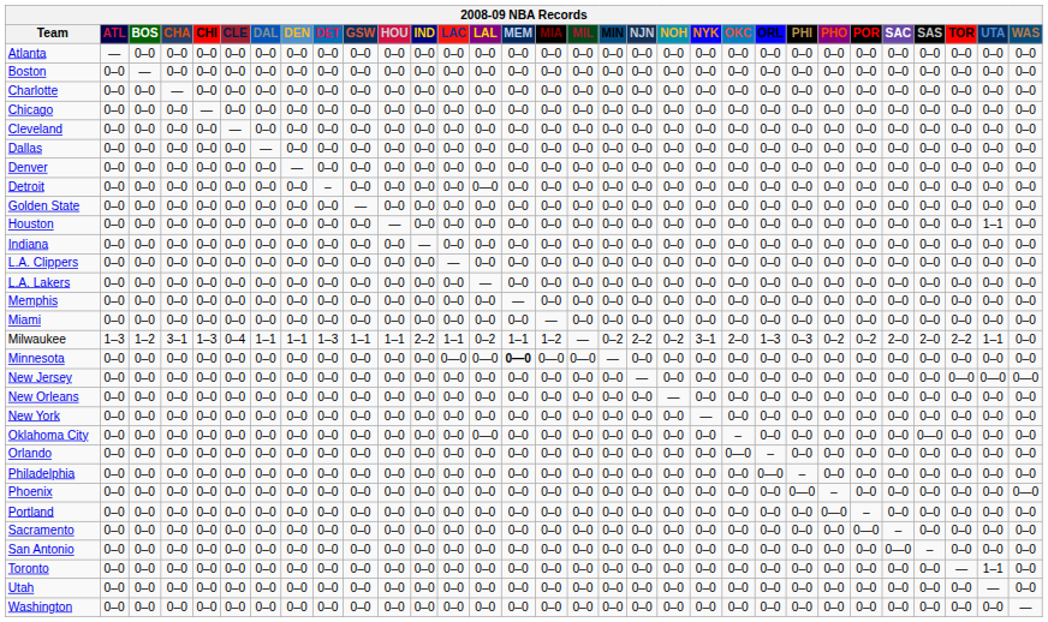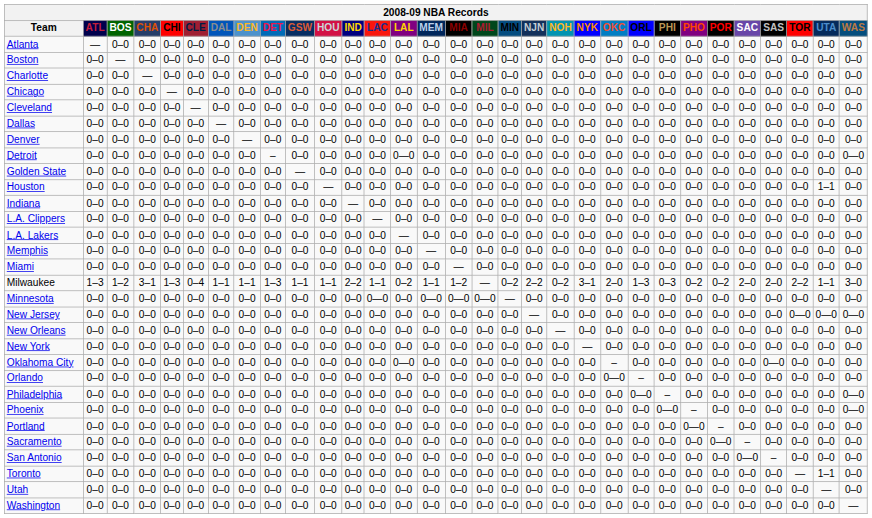 <table class="wikitable" style="font-size:86%; text-align:center;">
 <tr>
 <th colspan=31>2008-09 NBA Records</th>
 </tr>
 <tr>
 <th width=100>Team</th>
 <th style="background:#00004d;color:#C41E3a;width=35">ATL</th>
 <th style="background:#006400;color:#FFFFFF;width=35">BOS</th>
 <th style="background:#253E6A;color:#DF5106;width=35">CHA</th>
 <th style="background:#FF0000;color:#000000;width=35">CHI</th>
 <th style="background:#9F1F32;color:#001D43;width=35">CLE</th>
 <th style="background:#0055BA;color:#898D8F;width=35">DAL</th>
 <th style="background:#4C92CC;color:#FDB827;width=35">DEN</th>
 <th style="background:#006BB7;color:#ED164B;width=35">DET</th>
 <th style="background:#072E63;color:#DC5A34;width=35">GSW</th>
 <th style="background:#D31145;color:#CBD4D8;width=35">HOU</th>
 <th style="background:#000080;color:#FFD700;width=35">IND</th>
 <th style="background:#F9160D;color:#1A2E8B;width=35">LAC</th>
 <th style="background:#800080;color:#FFD700;width=35">LAL</th>
 <th style="background:#00265B;color:#BAD1EB;width=35">MEM</th>
 <th style="background:#000000;color:#8B0000;width=35">MIA</th>
 <th style="background:#00471B;color:#AC1A2F;width=35">MIL</th>
 <th style="background:#044D80;color:#000000;width=35">MIN</th>
 <th style="background:#12305B;color:#C4CED4;width=35">NJN</th>
 <th style="background:#0093B1;color:#FDB827;width=35">NOH</th>
 <th style="background:#0000FF;color:#FF8C00;width=35">NYK</th>
 <th style="background:#007DC3;color:#F05033;width=35">OKC</th>
 <th style="background:#0000FF;color:#000000;width=35">ORL</th>
 <th style="background:#000000;color:#BB9754;width=35">PHI</th>
 <th style="background:#800080;color:#FF4500;width=35">PHO</th>
 <th style="background:#000000;color:#FF0000;width=35">POR</th>
 <th style="background:#6846A8;color:#FFFFFF;width=35">SAC</th>
 <th style="background:#000000;color:#C0C0C0;width=35">SAS</th>
 <th style="background:#FF0000;color:#000000;width=35">TOR</th>
 <th style="background:#042A5C;color:#4C8ECC;width=35">UTA</th>
 <th style="background:#044D7D;color:#BC7A44;width=35">WAS</th>
 </tr>
 <tr>
 <td style="text-align:left;"><a href='#'>Atlanta</a></td>
 <td>—</td>
 <td>0–0</td>
 <td>0–0</td>
 <td>0–0</td>
 <td>0–0</td>
 <td>0–0</td>
 <td>0–0</td>
 <td>0–0</td>
 <td>0–0</td>
 <td>0–0</td>
 <td>0–0</td>
 <td>0–0</td>
 <td>0–0</td>
 <td>0–0</td>
 <td>0–0</td>
 <td>0–0</td>
 <td>0–0</td>
 <td>0–0</td>
 <td>0–0</td>
 <td>0–0</td>
 <td>0–0</td>
 <td>0–0</td>
 <td>0–0</td>
 <td>0–0</td>
 <td>0–0</td>
 <td>0–0</td>
 <td>0–0</td>
 <td>0–0</td>
 <td>0–0</td>
 <td>0–0</td>
 </tr>
 <tr>
 <td style="text-align:left;"><a href='#'>Boston</a></td>
 <td>0–0</td>
 <td>—</td>
 <td>0–0</td>
 <td>0–0</td>
 <td>0–0</td>
 <td>0–0</td>
 <td>0–0</td>
 <td>0–0</td>
 <td>0–0</td>
 <td>0–0</td>
 <td>0–0</td>
 <td>0–0</td>
 <td>0–0</td>
 <td>0–0</td>
 <td>0–0</td>
 <td>0–0</td>
 <td>0–0</td>
 <td>0–0</td>
 <td>0–0</td>
 <td>0–0</td>
 <td>0–0</td>
 <td>0–0</td>
 <td>0–0</td>
 <td>0–0</td>
 <td>0–0</td>
 <td>0–0</td>
 <td>0–0</td>
 <td>0–0</td>
 <td>0–0</td>
 <td>0–0</td>
 </tr>
 <tr>
 <td style="text-align:left;"><a href='#'>Charlotte</a></td>
 <td>0–0</td>
 <td>0–0</td>
 <td>—</td>
 <td>0–0</td>
 <td>0–0</td>
 <td>0–0</td>
 <td>0–0</td>
 <td>0–0</td>
 <td>0–0</td>
 <td>0–0</td>
 <td>0–0</td>
 <td>0–0</td>
 <td>0–0</td>
 <td>0–0</td>
 <td>0–0</td>
 <td>0–0</td>
 <td>0–0</td>
 <td>0–0</td>
 <td>0–0</td>
 <td>0–0</td>
 <td>0–0</td>
 <td>0–0</td>
 <td>0–0</td>
 <td>0–0</td>
 <td>0–0</td>
 <td>0–0</td>
 <td>0–0</td>
 <td>0–0</td>
 <td>0–0</td>
 <td>0–0</td>
 </tr>
 <tr>
 <td style="text-align:left;"><a href='#'>Chicago</a></td>
 <td>0–0</td>
 <td>0–0</td>
 <td>0–0</td>
 <td>—</td>
 <td>0–0</td>
 <td>0–0</td>
 <td>0–0</td>
 <td>0–0</td>
 <td>0–0</td>
 <td>0–0</td>
 <td>0–0</td>
 <td>0–0</td>
 <td>0–0</td>
 <td>0–0</td>
 <td>0–0</td>
 <td>0–0</td>
 <td>0–0</td>
 <td>0–0</td>
 <td>0–0</td>
 <td>0–0</td>
 <td>0–0</td>
 <td>0–0</td>
 <td>0–0</td>
 <td>0–0</td>
 <td>0–0</td>
 <td>0–0</td>
 <td>0–0</td>
 <td>0–0</td>
 <td>0–0</td>
 <td>0–0</td>
 </tr>
 <tr>
 <td style="text-align:left;"><a href='#'>Cleveland</a></td>
 <td>0–0</td>
 <td>0–0</td>
 <td>0–0</td>
 <td>0–0</td>
 <td>—</td>
 <td>0–0</td>
 <td>0–0</td>
 <td>0–0</td>
 <td>0–0</td>
 <td>0–0</td>
 <td>0–0</td>
 <td>0–0</td>
 <td>0–0</td>
 <td>0–0</td>
 <td>0–0</td>
 <td>0–0</td>
 <td>0–0</td>
 <td>0–0</td>
 <td>0–0</td>
 <td>0–0</td>
 <td>0–0</td>
 <td>0–0</td>
 <td>0–0</td>
 <td>0–0</td>
 <td>0–0</td>
 <td>0–0</td>
 <td>0–0</td>
 <td>0–0</td>
 <td>0–0</td>
 <td>0–0</td>
 </tr>
 <tr>
 <td style="text-align:left;"><a href='#'>Dallas</a></td>
 <td>0–0</td>
 <td>0–0</td>
 <td>0–0</td>
 <td>0–0</td>
 <td>0–0</td>
 <td>—</td>
 <td>0–0</td>
 <td>0–0</td>
 <td>0–0</td>
 <td>0–0</td>
 <td>0–0</td>
 <td>0–0</td>
 <td>0–0</td>
 <td>0–0</td>
 <td>0–0</td>
 <td>0–0</td>
 <td>0–0</td>
 <td>0–0</td>
 <td>0–0</td>
 <td>0–0</td>
 <td>0–0</td>
 <td>0–0</td>
 <td>0–0</td>
 <td>0–0</td>
 <td>0–0</td>
 <td>0–0</td>
 <td>0–0</td>
 <td>0–0</td>
 <td>0–0</td>
 <td>0–0</td>
 </tr>
 <tr>
 <td style="text-align:left;"><a href='#'>Denver</a></td>
 <td>0–0</td>
 <td>0–0</td>
 <td>0–0</td>
 <td>0–0</td>
 <td>0–0</td>
 <td>0–0</td>
 <td>—</td>
 <td>0–0</td>
 <td>0–0</td>
 <td>0–0</td>
 <td>0–0</td>
 <td>0–0</td>
 <td>0–0</td>
 <td>0–0</td>
 <td>0–0</td>
 <td>0–0</td>
 <td>0–0</td>
 <td>0–0</td>
 <td>0–0</td>
 <td>0–0</td>
 <td>0–0</td>
 <td>0–0</td>
 <td>0–0</td>
 <td>0–0</td>
 <td>0–0</td>
 <td>0–0</td>
 <td>0–0</td>
 <td>0–0</td>
 <td>0–0</td>
 <td>0–0</td>
 </tr>
 <tr>
 <td style="text-align:left;"><a href='#'>Detroit</a></td>
 <td>0–0</td>
 <td>0–0</td>
 <td>0–0</td>
 <td>0–0</td>
 <td>0–0</td>
 <td>0–0</td>
 <td>0–0</td>
 <td>–</td>
 <td>0–0</td>
 <td>0–0</td>
 <td>0–0</td>
 <td>0–0</td>
 <td>0—0</td>
 <td>0–0</td>
 <td>0–0</td>
 <td>0–0</td>
 <td>0–0</td>
 <td>0–0</td>
 <td>0–0</td>
 <td>0–0</td>
 <td>0–0</td>
 <td>0–0</td>
 <td>0–0</td>
 <td>0–0</td>
 <td>0–0</td>
 <td>0–0</td>
 <td>0–0</td>
 <td>0–0</td>
 <td>0–0</td>
-<td>0–0</td>
+<td>0—0</td>
 </tr>
 <tr>
 <td style="text-align:left;"><a href='#'>Golden State</a></td>
 <td>0–0</td>
 <td>0–0</td>
 <td>0–0</td>
 <td>0–0</td>
 <td>0–0</td>
 <td>0–0</td>
 <td>0–0</td>
 <td>0–0</td>
 <td>—</td>
 <td>0–0</td>
 <td>0–0</td>
 <td>0–0</td>
 <td>0–0</td>
 <td>0–0</td>
 <td>0–0</td>
 <td>0–0</td>
 <td>0–0</td>
 <td>0–0</td>
 <td>0–0</td>
 <td>0–0</td>
 <td>0–0</td>
 <td>0–0</td>
 <td>0–0</td>
 <td>0–0</td>
 <td>0–0</td>
 <td>0–0</td>
 <td>0–0</td>
 <td>0–0</td>
 <td>0–0</td>
 <td>0–0</td>
 </tr>
 <tr>
 <td style="text-align:left;"><a href='#'>Houston</a></td>
 <td>0–0</td>
 <td>0–0</td>
 <td>0–0</td>
 <td>0–0</td>
 <td>0–0</td>
 <td>0–0</td>
 <td>0–0</td>
 <td>0–0</td>
 <td>0–0</td>
 <td>—</td>
 <td>0–0</td>
 <td>0–0</td>
 <td>0–0</td>
 <td>0–0</td>
 <td>0–0</td>
 <td>0–0</td>
 <td>0–0</td>
 <td>0–0</td>
 <td>0–0</td>
 <td>0–0</td>
 <td>0–0</td>
 <td>0–0</td>
 <td>0–0</td>
 <td>0–0</td>
 <td>0–0</td>
 <td>0–0</td>
 <td>0–0</td>
 <td>0–0</td>
 <td>1–1</td>
 <td>0–0</td>
 </tr>
 <tr>
 <td style="text-align:left;"><a href='#'>Indiana</a></td>
 <td>0–0</td>
 <td>0–0</td>
 <td>0–0</td>
 <td>0–0</td>
 <td>0–0</td>
 <td>0–0</td>
 <td>0–0</td>
 <td>0–0</td>
 <td>0–0</td>
 <td>0–0</td>
 <td>—</td>
 <td>0–0</td>
 <td>0–0</td>
 <td>0–0</td>
 <td>0–0</td>
 <td>0–0</td>
 <td>0–0</td>
 <td>0–0</td>
 <td>0–0</td>
 <td>0–0</td>
 <td>0–0</td>
 <td>0–0</td>
 <td>0–0</td>
 <td>0–0</td>
 <td>0–0</td>
 <td>0–0</td>
 <td>0–0</td>
 <td>0–0</td>
 <td>0–0</td>
 <td>0–0</td>
 </tr>
 <tr>
 <td style="text-align:left;"><a href='#'>L.A. Clippers</a></td>
 <td>0–0</td>
 <td>0–0</td>
 <td>0–0</td>
 <td>0–0</td>
 <td>0–0</td>
 <td>0–0</td>
 <td>0–0</td>
 <td>0–0</td>
 <td>0–0</td>
 <td>0–0</td>
 <td>0–0</td>
 <td>—</td>
 <td>0–0</td>
 <td>0–0</td>
 <td>0–0</td>
 <td>0–0</td>
 <td>0–0</td>
 <td>0–0</td>
 <td>0–0</td>
 <td>0–0</td>
 <td>0–0</td>
 <td>0–0</td>
 <td>0–0</td>
 <td>0–0</td>
 <td>0–0</td>
 <td>0–0</td>
 <td>0–0</td>
 <td>0–0</td>
 <td>0–0</td>
 <td>0–0</td>
 </tr>
 <tr>
 <td style="text-align:left;"><a href='#'>L.A. Lakers</a></td>
 <td>0–0</td>
 <td>0–0</td>
 <td>0–0</td>
 <td>0–0</td>
 <td>0–0</td>
 <td>0–0</td>
 <td>0–0</td>
 <td>0–0</td>
 <td>0–0</td>
 <td>0–0</td>
 <td>0–0</td>
 <td>0–0</td>
 <td>—</td>
 <td>0–0</td>
 <td>0–0</td>
 <td>0–0</td>
 <td>0–0</td>
 <td>0–0</td>
 <td>0–0</td>
 <td>0–0</td>
 <td>0–0</td>
 <td>0–0</td>
 <td>0–0</td>
 <td>0–0</td>
 <td>0–0</td>
 <td>0–0</td>
 <td>0–0</td>
 <td>0–0</td>
 <td>0–0</td>
 <td>0–0</td>
 </tr>
 <tr>
 <td style="text-align:left;"><a href='#'>Memphis</a></td>
 <td>0–0</td>
 <td>0–0</td>
 <td>0–0</td>
 <td>0–0</td>
 <td>0–0</td>
 <td>0–0</td>
 <td>0–0</td>
 <td>0–0</td>
 <td>0–0</td>
 <td>0–0</td>
 <td>0–0</td>
 <td>0–0</td>
 <td>0–0</td>
 <td>—</td>
 <td>0–0</td>
 <td>0–0</td>
 <td>0–0</td>
 <td>0–0</td>
 <td>0–0</td>
 <td>0–0</td>
 <td>0–0</td>
 <td>0–0</td>
 <td>0–0</td>
 <td>0–0</td>
 <td>0–0</td>
 <td>0–0</td>
 <td>0–0</td>
 <td>0–0</td>
 <td>0–0</td>
 <td>0–0</td>
 </tr>
 <tr>
 <td style="text-align:left;"><a href='#'>Miami</a></td>
 <td>0–0</td>
 <td>0–0</td>
 <td>0–0</td>
 <td>0–0</td>
 <td>0–0</td>
 <td>0–0</td>
 <td>0–0</td>
 <td>0–0</td>
 <td>0–0</td>
 <td>0–0</td>
 <td>0–0</td>
 <td>0–0</td>
 <td>0–0</td>
 <td>0–0</td>
 <td>—</td>
 <td>0–0</td>
 <td>0–0</td>
 <td>0–0</td>
 <td>0–0</td>
 <td>0–0</td>
 <td>0–0</td>
 <td>0–0</td>
 <td>0–0</td>
 <td>0–0</td>
 <td>0–0</td>
 <td>0–0</td>
 <td>0–0</td>
 <td>0–0</td>
 <td>0–0</td>
 <td>0–0</td>
 </tr>
 <tr>
 <td style="text-align:left;">Milwaukee</td>
 <td>1–3</td>
 <td>1–2</td>
 <td>3–1</td>
 <td>1–3</td>
 <td>0–4</td>
 <td>1–1</td>
 <td>1–1</td>
 <td>1–3</td>
 <td>1–1</td>
 <td>1–1</td>
 <td>2–2</td>
 <td>1–1</td>
 <td>0–2</td>
 <td>1–1</td>
 <td>1–2</td>
 <td>—</td>
 <td>0–2</td>
 <td>2–2</td>
 <td>0–2</td>
 <td>3–1</td>
 <td>2–0</td>
 <td>1–3</td>
 <td>0–3</td>
 <td>0–2</td>
 <td>0–2</td>
 <td>2–0</td>
 <td>2–0</td>
 <td>2–2</td>
 <td>1–1</td>
-<td>0–0</td>
+<td>3–0</td>
 </tr>
 <tr>
 <td style="text-align:left;"><a href='#'>Minnesota</a></td>
 <td>0–0</td>
 <td>0–0</td>
 <td>0–0</td>
 <td>0–0</td>
 <td>0–0</td>
 <td>0–0</td>
 <td>0–0</td>
 <td>0–0</td>
 <td>0–0</td>
 <td>0–0</td>
 <td>0–0</td>
 <td>0—0</td>
+<td>0–0</td>
 <td>0—0</td>
-<td><strong>0—0</strong></td>
 <td>0—0</td>
 <td>0—0</td>
 <td>—</td>
 <td>0–0</td>
 <td>0–0</td>
 <td>0–0</td>
 <td>0–0</td>
 <td>0–0</td>
 <td>0–0</td>
 <td>0–0</td>
 <td>0–0</td>
 <td>0–0</td>
 <td>0–0</td>
 <td>0–0</td>
 <td>0–0</td>
 <td>0–0</td>
 </tr>
 <tr>
 <td style="text-align:left;"><a href='#'>New Jersey</a></td>
 <td>0–0</td>
 <td>0–0</td>
 <td>0–0</td>
 <td>0–0</td>
 <td>0–0</td>
 <td>0–0</td>
 <td>0–0</td>
 <td>0–0</td>
 <td>0–0</td>
 <td>0–0</td>
 <td>0–0</td>
 <td>0–0</td>
 <td>0–0</td>
 <td>0–0</td>
 <td>0–0</td>
 <td>0–0</td>
 <td>0–0</td>
 <td>—</td>
 <td>0–0</td>
 <td>0–0</td>
 <td>0–0</td>
 <td>0–0</td>
 <td>0–0</td>
 <td>0–0</td>
 <td>0–0</td>
 <td>0–0</td>
 <td>0–0</td>
 <td>0—0</td>
 <td>0—0</td>
 <td>0—0</td>
 </tr>
 <tr>
 <td style="text-align:left;"><a href='#'>New Orleans</a></td>
 <td>0–0</td>
 <td>0–0</td>
 <td>0–0</td>
 <td>0–0</td>
 <td>0–0</td>
 <td>0–0</td>
 <td>0–0</td>
 <td>0–0</td>
 <td>0–0</td>
 <td>0–0</td>
 <td>0–0</td>
 <td>0–0</td>
 <td>0–0</td>
 <td>0–0</td>
 <td>0–0</td>
 <td>0–0</td>
 <td>0–0</td>
 <td>0–0</td>
 <td>—</td>
 <td>0–0</td>
 <td>0–0</td>
 <td>0–0</td>
 <td>0–0</td>
 <td>0–0</td>
 <td>0–0</td>
 <td>0–0</td>
 <td>0–0</td>
 <td>0–0</td>
 <td>0–0</td>
 <td>0–0</td>
 </tr>
 <tr>
 <td style="text-align:left;"><a href='#'>New York</a></td>
 <td>0–0</td>
 <td>0–0</td>
 <td>0–0</td>
 <td>0–0</td>
 <td>0–0</td>
 <td>0–0</td>
 <td>0–0</td>
 <td>0–0</td>
 <td>0–0</td>
 <td>0–0</td>
 <td>0–0</td>
 <td>0–0</td>
 <td>0–0</td>
 <td>0–0</td>
 <td>0–0</td>
 <td>0–0</td>
 <td>0–0</td>
 <td>0–0</td>
 <td>0–0</td>
 <td>—</td>
 <td>0–0</td>
 <td>0–0</td>
 <td>0–0</td>
 <td>0–0</td>
 <td>0–0</td>
 <td>0–0</td>
 <td>0–0</td>
 <td>0–0</td>
 <td>0–0</td>
 <td>0–0</td>
 </tr>
 <tr>
 <td style="text-align:left;"><a href='#'>Oklahoma City</a></td>
 <td>0–0</td>
 <td>0–0</td>
 <td>0–0</td>
 <td>0–0</td>
 <td>0–0</td>
 <td>0–0</td>
 <td>0–0</td>
 <td>0–0</td>
 <td>0–0</td>
 <td>0–0</td>
 <td>0–0</td>
 <td>0–0</td>
 <td>0—0</td>
 <td>0–0</td>
 <td>0–0</td>
 <td>0–0</td>
 <td>0–0</td>
 <td>0–0</td>
 <td>0–0</td>
 <td>0–0</td>
 <td>–</td>
 <td>0–0</td>
 <td>0–0</td>
 <td>0–0</td>
 <td>0–0</td>
 <td>0–0</td>
 <td>0—0</td>
 <td>0–0</td>
 <td>0–0</td>
 <td>0–0</td>
 </tr>
 <tr>
 <td style="text-align:left;"><a href='#'>Orlando</a></td>
 <td>0–0</td>
 <td>0–0</td>
 <td>0–0</td>
 <td>0–0</td>
 <td>0–0</td>
 <td>0–0</td>
 <td>0–0</td>
 <td>0–0</td>
 <td>0–0</td>
 <td>0–0</td>
 <td>0–0</td>
 <td>0–0</td>
 <td>0–0</td>
 <td>0–0</td>
 <td>0–0</td>
 <td>0–0</td>
 <td>0–0</td>
 <td>0–0</td>
 <td>0–0</td>
 <td>0–0</td>
 <td>0—0</td>
 <td>–</td>
 <td>0–0</td>
 <td>0–0</td>
 <td>0–0</td>
 <td>0–0</td>
 <td>0–0</td>
 <td>0–0</td>
 <td>0–0</td>
 <td>0–0</td>
 </tr>
 <tr>
 <td style="text-align:left;"><a href='#'>Philadelphia</a></td>
 <td>0–0</td>
 <td>0–0</td>
 <td>0–0</td>
 <td>0–0</td>
 <td>0–0</td>
 <td>0–0</td>
 <td>0–0</td>
 <td>0–0</td>
 <td>0–0</td>
 <td>0–0</td>
 <td>0–0</td>
 <td>0–0</td>
 <td>0–0</td>
 <td>0–0</td>
 <td>0–0</td>
 <td>0–0</td>
 <td>0–0</td>
 <td>0–0</td>
 <td>0–0</td>
 <td>0–0</td>
 <td>0–0</td>
 <td>0—0</td>
 <td>–</td>
 <td>0–0</td>
 <td>0–0</td>
 <td>0–0</td>
 <td>0–0</td>
 <td>0–0</td>
 <td>0–0</td>
-<td>0–0</td>
+<td>0—0</td>
 </tr>
 <tr>
 <td style="text-align:left;"><a href='#'>Phoenix</a></td>
 <td>0–0</td>
 <td>0–0</td>
 <td>0–0</td>
 <td>0–0</td>
 <td>0–0</td>
 <td>0–0</td>
 <td>0–0</td>
 <td>0–0</td>
 <td>0–0</td>
 <td>0–0</td>
 <td>0–0</td>
 <td>0–0</td>
 <td>0–0</td>
 <td>0–0</td>
 <td>0–0</td>
 <td>0–0</td>
 <td>0–0</td>
 <td>0–0</td>
 <td>0–0</td>
 <td>0–0</td>
 <td>0–0</td>
 <td>0–0</td>
 <td>0—0</td>
 <td>–</td>
 <td>0–0</td>
 <td>0–0</td>
 <td>0–0</td>
 <td>0–0</td>
 <td>0–0</td>
 <td>0—0</td>
 </tr>
 <tr>
 <td style="text-align:left;"><a href='#'>Portland</a></td>
 <td>0–0</td>
 <td>0–0</td>
 <td>0–0</td>
 <td>0–0</td>
 <td>0–0</td>
 <td>0–0</td>
 <td>0–0</td>
 <td>0–0</td>
 <td>0–0</td>
 <td>0–0</td>
 <td>0–0</td>
 <td>0–0</td>
 <td>0–0</td>
 <td>0–0</td>
 <td>0–0</td>
 <td>0–0</td>
 <td>0–0</td>
 <td>0–0</td>
 <td>0–0</td>
 <td>0–0</td>
 <td>0–0</td>
 <td>0–0</td>
 <td>0–0</td>
 <td>0—0</td>
 <td>–</td>
 <td>0–0</td>
 <td>0–0</td>
 <td>0–0</td>
 <td>0–0</td>
 <td>0–0</td>
 </tr>
 <tr>
 <td style="text-align:left;"><a href='#'>Sacramento</a></td>
 <td>0–0</td>
 <td>0–0</td>
 <td>0–0</td>
 <td>0–0</td>
 <td>0–0</td>
 <td>0–0</td>
 <td>0–0</td>
 <td>0–0</td>
 <td>0–0</td>
 <td>0–0</td>
 <td>0–0</td>
 <td>0–0</td>
 <td>0–0</td>
 <td>0–0</td>
 <td>0–0</td>
 <td>0–0</td>
 <td>0–0</td>
 <td>0–0</td>
 <td>0–0</td>
 <td>0–0</td>
 <td>0–0</td>
 <td>0–0</td>
 <td>0–0</td>
 <td>0–0</td>
 <td>0—0</td>
 <td>–</td>
 <td>0–0</td>
 <td>0–0</td>
 <td>0–0</td>
 <td>0–0</td>
 </tr>
 <tr>
 <td style="text-align:left;"><a href='#'>San Antonio</a></td>
 <td>0–0</td>
 <td>0–0</td>
 <td>0–0</td>
 <td>0–0</td>
 <td>0–0</td>
 <td>0–0</td>
 <td>0–0</td>
 <td>0–0</td>
 <td>0–0</td>
 <td>0–0</td>
 <td>0–0</td>
 <td>0–0</td>
 <td>0–0</td>
 <td>0–0</td>
 <td>0–0</td>
 <td>0–0</td>
 <td>0–0</td>
 <td>0–0</td>
 <td>0–0</td>
 <td>0–0</td>
 <td>0–0</td>
 <td>0–0</td>
 <td>0–0</td>
 <td>0–0</td>
 <td>0–0</td>
 <td>0—0</td>
 <td>–</td>
 <td>0–0</td>
 <td>0–0</td>
 <td>0–0</td>
 </tr>
 <tr>
 <td style="text-align:left;"><a href='#'>Toronto</a></td>
 <td>0–0</td>
 <td>0–0</td>
 <td>0–0</td>
 <td>0–0</td>
 <td>0–0</td>
 <td>0–0</td>
 <td>0–0</td>
 <td>0–0</td>
 <td>0–0</td>
 <td>0–0</td>
 <td>0–0</td>
 <td>0–0</td>
 <td>0–0</td>
 <td>0–0</td>
 <td>0–0</td>
 <td>0–0</td>
 <td>0–0</td>
 <td>0–0</td>
 <td>0–0</td>
 <td>0–0</td>
 <td>0–0</td>
 <td>0–0</td>
 <td>0–0</td>
 <td>0–0</td>
 <td>0–0</td>
 <td>0–0</td>
 <td>0–0</td>
 <td>—</td>
 <td>1–1</td>
 <td>0–0</td>
 </tr>
 <tr>
 <td style="text-align:left;"><a href='#'>Utah</a></td>
 <td>0–0</td>
 <td>0–0</td>
 <td>0–0</td>
 <td>0–0</td>
 <td>0–0</td>
 <td>0–0</td>
 <td>0–0</td>
 <td>0–0</td>
 <td>0–0</td>
 <td>0–0</td>
 <td>0–0</td>
 <td>0–0</td>
 <td>0–0</td>
 <td>0–0</td>
 <td>0–0</td>
 <td>0–0</td>
 <td>0–0</td>
 <td>0–0</td>
 <td>0–0</td>
 <td>0–0</td>
 <td>0–0</td>
 <td>0–0</td>
 <td>0–0</td>
 <td>0–0</td>
 <td>0–0</td>
 <td>0–0</td>
 <td>0–0</td>
 <td>0–0</td>
 <td>—</td>
 <td>0–0</td>
 </tr>
 <tr>
 <td style="text-align:left;"><a href='#'>Washington</a></td>
 <td>0–0</td>
 <td>0–0</td>
 <td>0–0</td>
 <td>0–0</td>
 <td>0–0</td>
 <td>0–0</td>
 <td>0–0</td>
 <td>0–0</td>
 <td>0–0</td>
 <td>0–0</td>
 <td>0–0</td>
 <td>0–0</td>
 <td>0–0</td>
 <td>0–0</td>
 <td>0–0</td>
 <td>0–0</td>
 <td>0–0</td>
 <td>0–0</td>
 <td>0–0</td>
 <td>0–0</td>
 <td>0–0</td>
 <td>0–0</td>
 <td>0–0</td>
 <td>0–0</td>
 <td>0–0</td>
 <td>0–0</td>
 <td>0–0</td>
 <td>0–0</td>
 <td>0–0</td>
 <td>—</td>
 </tr>
 </table>
